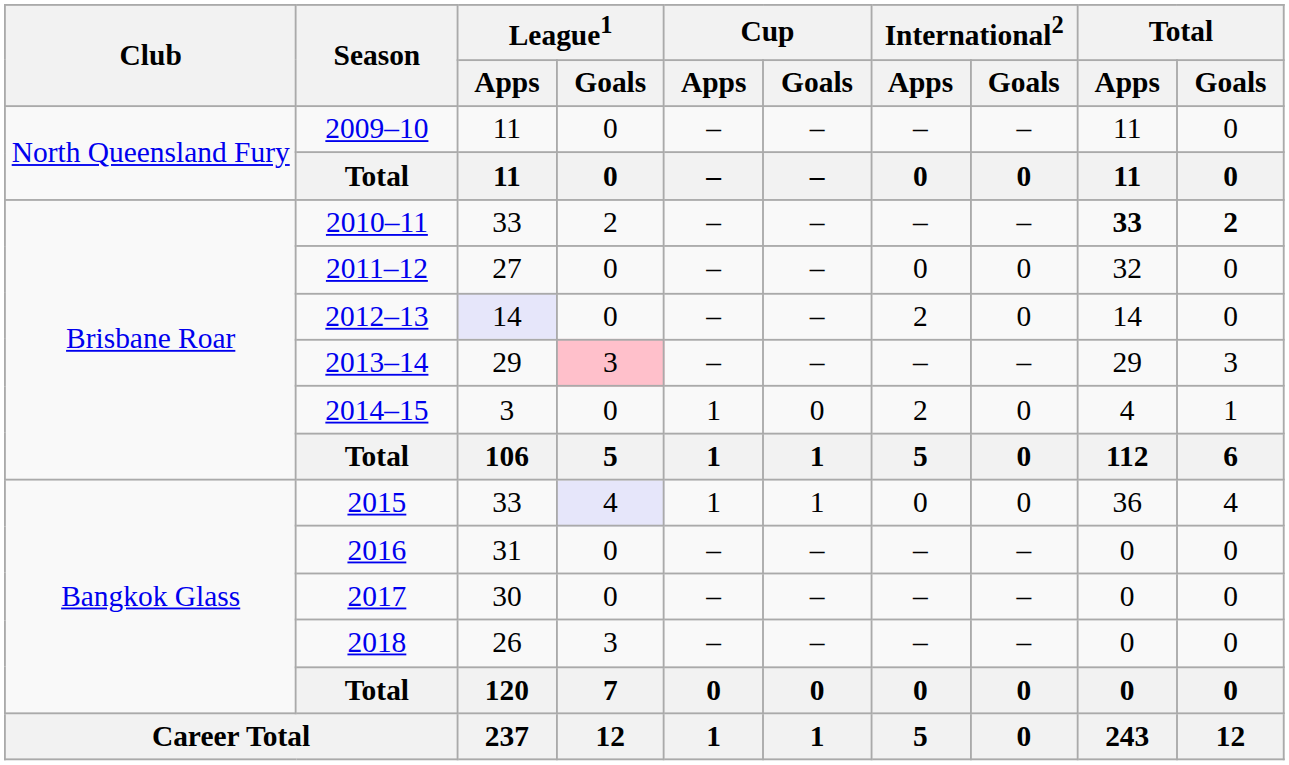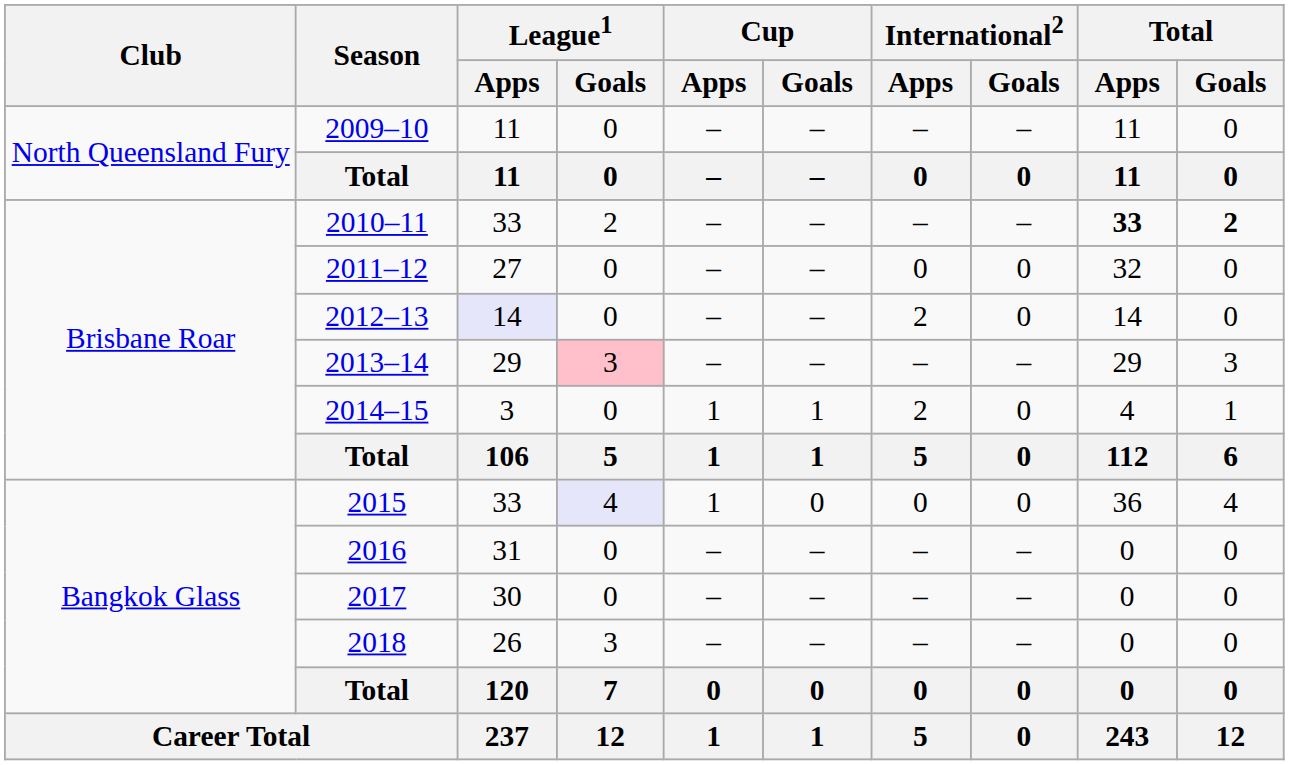 <table class="wikitable" style="text-align: center;">
 <tr>
 <th rowspan="2">Club</th>
 <th rowspan="2" width="80">Season</th>
 <th colspan="2" width="105">League<sup>1</sup></th>
 <th colspan="2" width="105">Cup</th>
 <th colspan="2" width="105">International<sup>2</sup></th>
 <th colspan="2" width="105">Total</th>
 </tr>
 <tr>
 <th>Apps</th>
 <th>Goals</th>
 <th>Apps</th>
 <th>Goals</th>
 <th>Apps</th>
 <th>Goals</th>
 <th>Apps</th>
 <th>Goals</th>
 </tr>
 <tr>
 <td rowspan="2" valign="center"><a href='#'>North Queensland Fury</a></td>
 <td><a href='#'>2009–10</a></td>
 <td>11</td>
 <td>0</td>
 <td>–</td>
 <td>–</td>
 <td>–</td>
 <td>–</td>
 <td>11</td>
 <td>0</td>
 </tr>
 <tr>
 <th>Total</th>
 <th>11</th>
 <th>0</th>
 <th>–</th>
 <th>–</th>
 <th>0</th>
 <th>0</th>
 <th>11</th>
 <th>0</th>
 </tr>
 <tr>
 <td rowspan="6" valign="center"><a href='#'>Brisbane Roar</a></td>
 <td><a href='#'>2010–11</a></td>
 <td>33</td>
 <td>2</td>
 <td>–</td>
 <td>–</td>
 <td>–</td>
 <td>–</td>
 <td><strong>33</strong></td>
 <td><strong>2</strong></td>
 </tr>
 <tr>
 <td><a href='#'>2011–12</a></td>
 <td>27</td>
 <td>0</td>
 <td>–</td>
 <td>–</td>
 <td>0</td>
 <td>0</td>
 <td>32</td>
 <td>0</td>
 </tr>
 <tr>
 <td><a href='#'>2012–13</a></td>
 <td style="background: lavender;">14</td>
 <td>0</td>
 <td>–</td>
 <td>–</td>
 <td>2</td>
 <td>0</td>
 <td>14</td>
 <td>0</td>
 </tr>
 <tr>
 <td><a href='#'>2013–14</a></td>
 <td>29</td>
 <td style="background: pink;">3</td>
 <td>–</td>
 <td>–</td>
 <td>–</td>
 <td>–</td>
 <td>29</td>
 <td>3</td>
 </tr>
 <tr>
 <td><a href='#'>2014–15</a></td>
 <td>3</td>
 <td>0</td>
 <td>1</td>
-<td>0</td>
+<td>1</td>
 <td>2</td>
 <td>0</td>
 <td>4</td>
 <td>1</td>
 </tr>
 <tr>
 <th>Total</th>
 <th>106</th>
 <th>5</th>
 <th>1</th>
 <th>1</th>
 <th>5</th>
 <th>0</th>
 <th>112</th>
 <th>6</th>
 </tr>
 <tr>
 <td rowspan="5" valign="center"><a href='#'>Bangkok Glass</a></td>
 <td><a href='#'>2015</a></td>
 <td>33</td>
 <td style="background: lavender;">4</td>
 <td>1</td>
-<td>1</td>
+<td>0</td>
 <td>0</td>
 <td>0</td>
 <td>36</td>
 <td>4</td>
 </tr>
 <tr>
 <td><a href='#'>2016</a></td>
 <td>31</td>
 <td>0</td>
 <td>–</td>
 <td>–</td>
 <td>–</td>
 <td>–</td>
 <td>0</td>
 <td>0</td>
 </tr>
 <tr>
 <td><a href='#'>2017</a></td>
 <td>30</td>
 <td>0</td>
 <td>–</td>
 <td>–</td>
 <td>–</td>
 <td>–</td>
 <td>0</td>
 <td>0</td>
 </tr>
 <tr>
 <td><a href='#'>2018</a></td>
 <td>26</td>
 <td>3</td>
 <td>–</td>
 <td>–</td>
 <td>–</td>
 <td>–</td>
 <td>0</td>
 <td>0</td>
 </tr>
 <tr>
 <th>Total</th>
 <th>120</th>
 <th>7</th>
 <th>0</th>
 <th>0</th>
 <th>0</th>
 <th>0</th>
 <th>0</th>
 <th>0</th>
 </tr>
 <tr>
 <th colspan="2">Career Total</th>
 <th>237</th>
 <th>12</th>
 <th>1</th>
 <th>1</th>
 <th>5</th>
 <th>0</th>
 <th>243</th>
 <th>12</th>
 </tr>
 </table>
